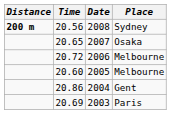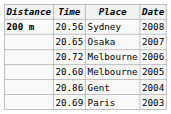 <table class="wikitable">
 <tr>
 <th><em>Distance</em></th>
 <th><em>Time</em></th>
+<th><em>Place</em></th>
 <th><em>Date</em></th>
-<th><em>Place</em></th>
 </tr>
 <tr>
 <td><strong>200 m</strong></td>
 <td>20.56</td>
+<td>Sydney</td>
 <td>2008</td>
-<td>Sydney</td>
 </tr>
 <tr>
 <td><strong> </strong></td>
 <td>20.65</td>
+<td>Osaka</td>
 <td>2007</td>
-<td>Osaka</td>
 </tr>
 <tr>
 <td><strong> </strong></td>
 <td>20.72</td>
+<td>Melbourne</td>
 <td>2006</td>
-<td>Melbourne</td>
 </tr>
 <tr>
 <td><strong> </strong></td>
 <td>20.60</td>
+<td>Melbourne</td>
 <td>2005</td>
-<td>Melbourne</td>
 </tr>
 <tr>
 <td><strong> </strong></td>
 <td>20.86</td>
+<td>Gent</td>
 <td>2004</td>
-<td>Gent</td>
 </tr>
 <tr>
 <td><strong> </strong></td>
 <td>20.69</td>
+<td>Paris</td>
 <td>2003</td>
-<td>Paris</td>
 </tr>
 </table>
